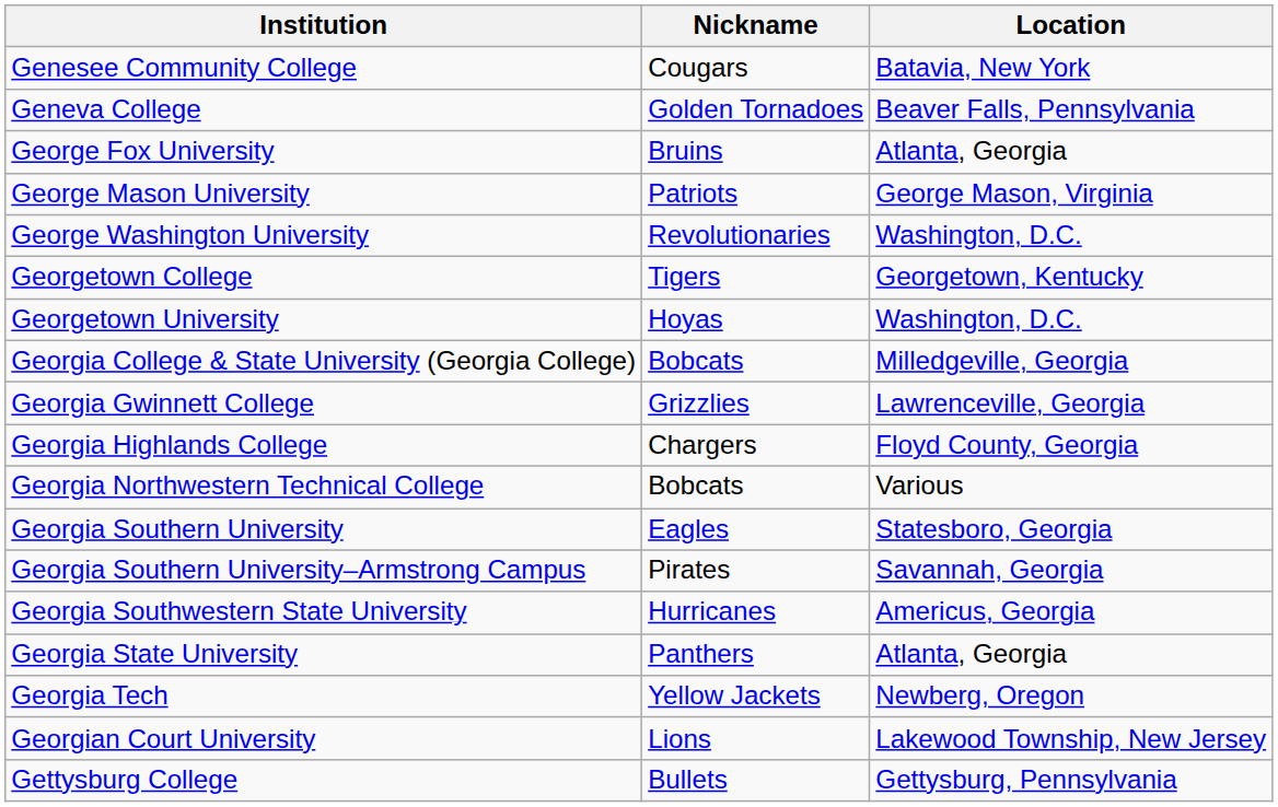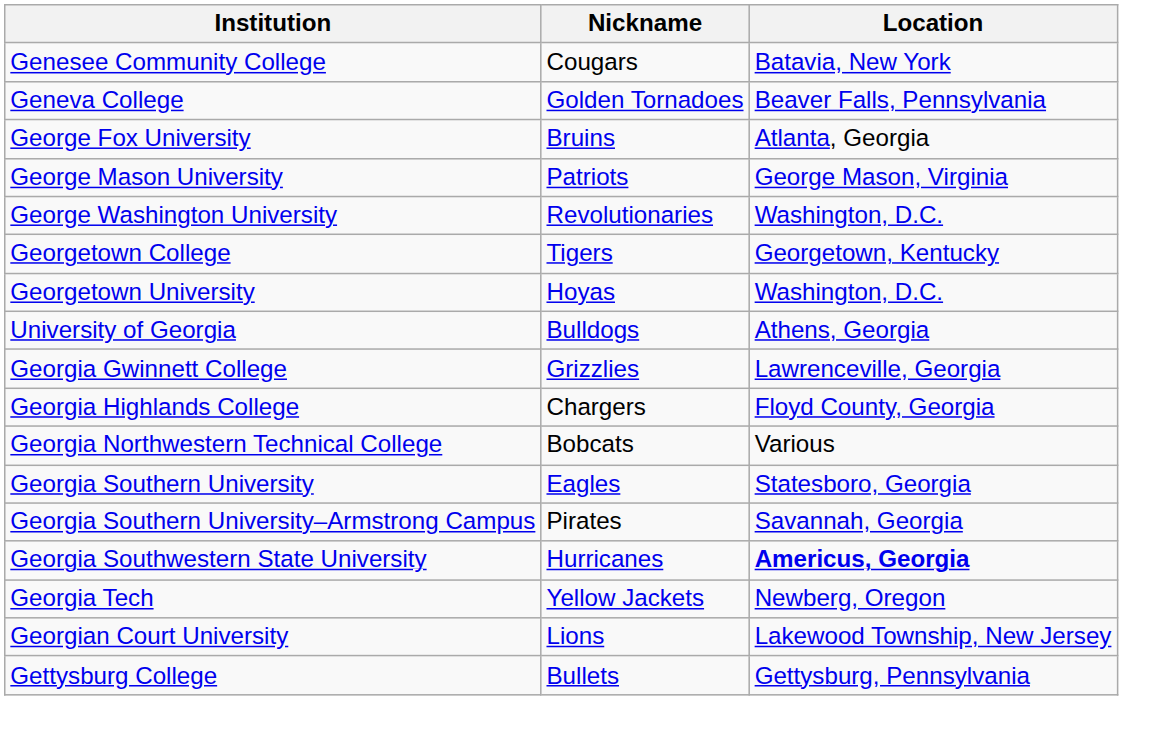 <table class="wikitable">
 <tr>
 <th>Institution</th>
 <th>Nickname</th>
 <th>Location</th>
 </tr>
 <tr>
 <td><a href='#'>Genesee Community College</a></td>
 <td>Cougars</td>
 <td><a href='#'>Batavia, New York</a></td>
 </tr>
 <tr>
 <td><a href='#'>Geneva College</a></td>
 <td><a href='#'>Golden Tornadoes</a></td>
 <td><a href='#'>Beaver Falls, Pennsylvania</a></td>
 </tr>
 <tr>
 <td><a href='#'>George Fox University</a></td>
 <td><a href='#'>Bruins</a></td>
 <td><a href='#'>Atlanta</a>, Georgia</td>
 </tr>
 <tr>
 <td><a href='#'>George Mason University</a></td>
 <td><a href='#'>Patriots</a></td>
 <td><a href='#'>George Mason, Virginia</a></td>
 </tr>
 <tr>
 <td><a href='#'>George Washington University</a></td>
 <td><a href='#'>Revolutionaries</a></td>
 <td><a href='#'>Washington, D.C.</a></td>
 </tr>
 <tr>
 <td><a href='#'>Georgetown College</a></td>
 <td><a href='#'>Tigers</a></td>
 <td><a href='#'>Georgetown, Kentucky</a></td>
 </tr>
 <tr>
 <td><a href='#'>Georgetown University</a></td>
 <td><a href='#'>Hoyas</a></td>
 <td><a href='#'>Washington, D.C.</a></td>
 </tr>
 <tr>
-<td><a href='#'>Georgia College & State University</a> (Georgia College)</td>
-<td><a href='#'>Bobcats</a></td>
-<td><a href='#'>Milledgeville, Georgia</a></td>
+<td><a href='#'>University of Georgia</a></td>
+<td><a href='#'>Bulldogs</a></td>
+<td><a href='#'>Athens, Georgia</a></td>
 </tr>
 <tr>
 <td><a href='#'>Georgia Gwinnett College</a></td>
 <td><a href='#'>Grizzlies</a></td>
 <td><a href='#'>Lawrenceville, Georgia</a></td>
 </tr>
 <tr>
 <td><a href='#'>Georgia Highlands College</a></td>
 <td>Chargers</td>
 <td><a href='#'>Floyd County, Georgia</a></td>
 </tr>
 <tr>
 <td><a href='#'>Georgia Northwestern Technical College</a></td>
 <td>Bobcats</td>
 <td>Various</td>
 </tr>
 <tr>
 <td><a href='#'>Georgia Southern University</a></td>
 <td><a href='#'>Eagles</a></td>
 <td><a href='#'>Statesboro, Georgia</a></td>
 </tr>
 <tr>
 <td><a href='#'>Georgia Southern University–Armstrong Campus</a></td>
 <td>Pirates</td>
 <td><a href='#'>Savannah, Georgia</a></td>
 </tr>
 <tr>
 <td><a href='#'>Georgia Southwestern State University</a></td>
 <td><a href='#'>Hurricanes</a></td>
-<td><a href='#'>Americus, Georgia</a></td>
-</tr>
-<tr>
-<td><a href='#'>Georgia State University</a></td>
-<td><a href='#'>Panthers</a></td>
-<td><a href='#'>Atlanta</a>, Georgia</td>
+<td><strong><a href='#'>Americus, Georgia</a></strong></td>
 </tr>
 <tr>
 <td><a href='#'>Georgia Tech</a></td>
 <td><a href='#'>Yellow Jackets</a></td>
 <td><a href='#'>Newberg, Oregon</a></td>
 </tr>
 <tr>
 <td><a href='#'>Georgian Court University</a></td>
 <td><a href='#'>Lions</a></td>
 <td><a href='#'>Lakewood Township, New Jersey</a></td>
 </tr>
 <tr>
 <td><a href='#'>Gettysburg College</a></td>
 <td><a href='#'>Bullets</a></td>
 <td><a href='#'>Gettysburg, Pennsylvania</a></td>
 </tr>
 </table>
